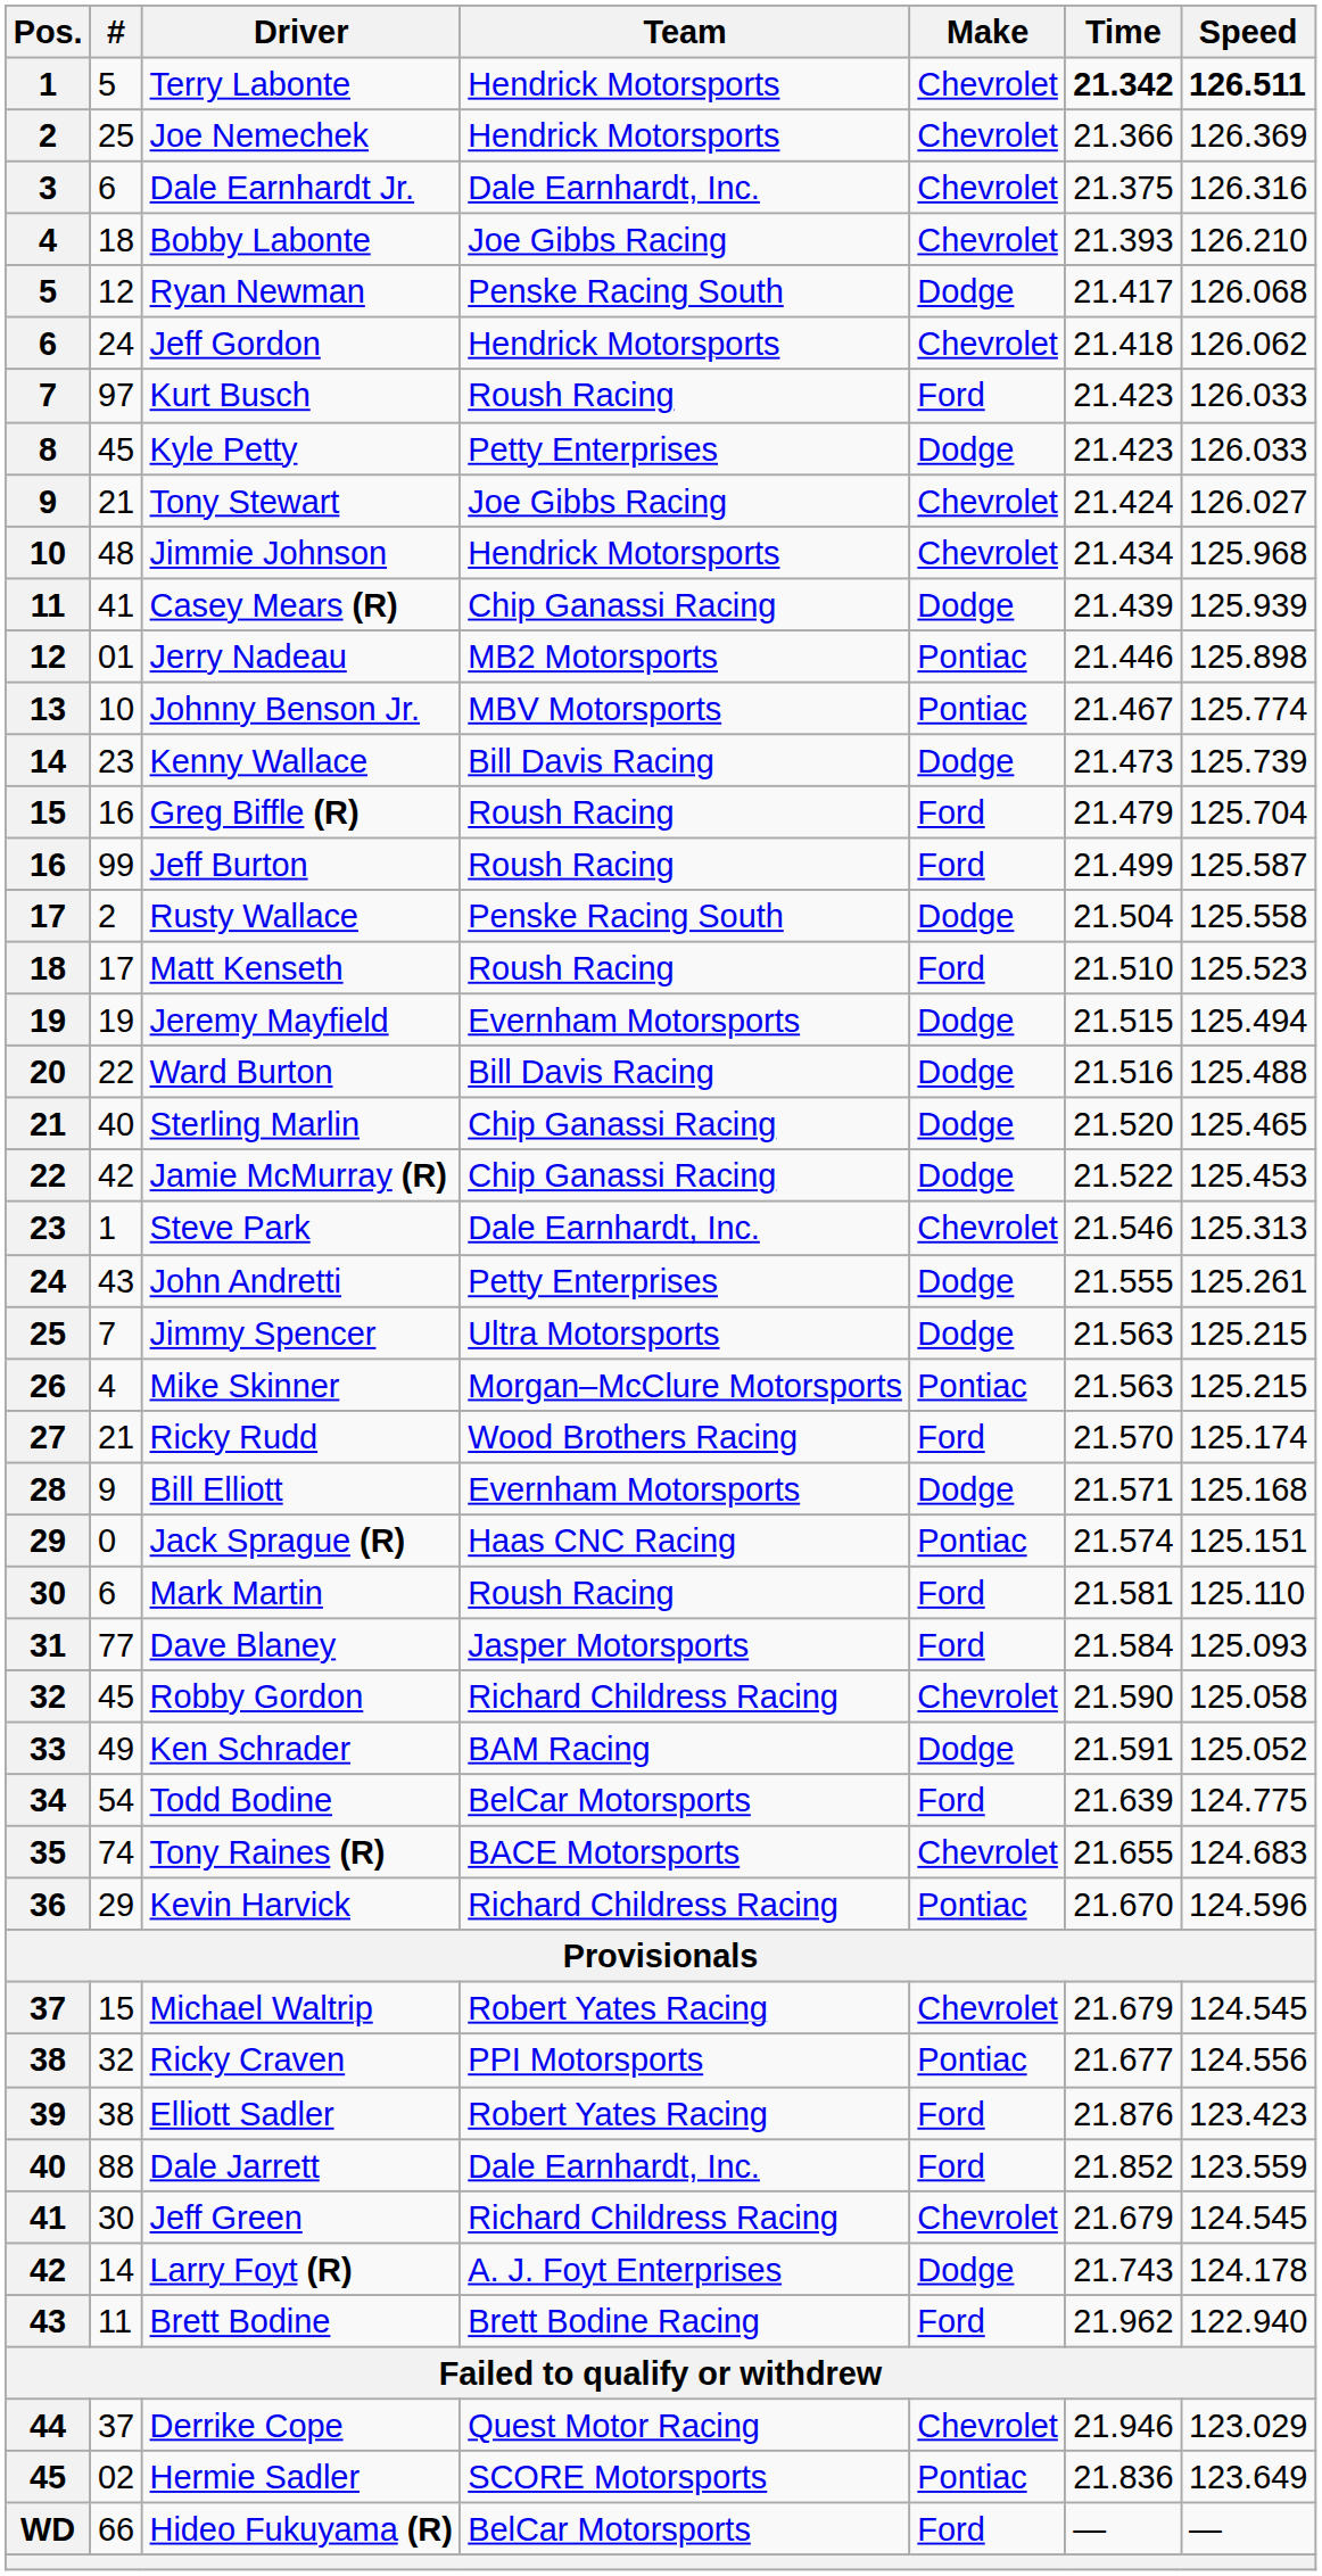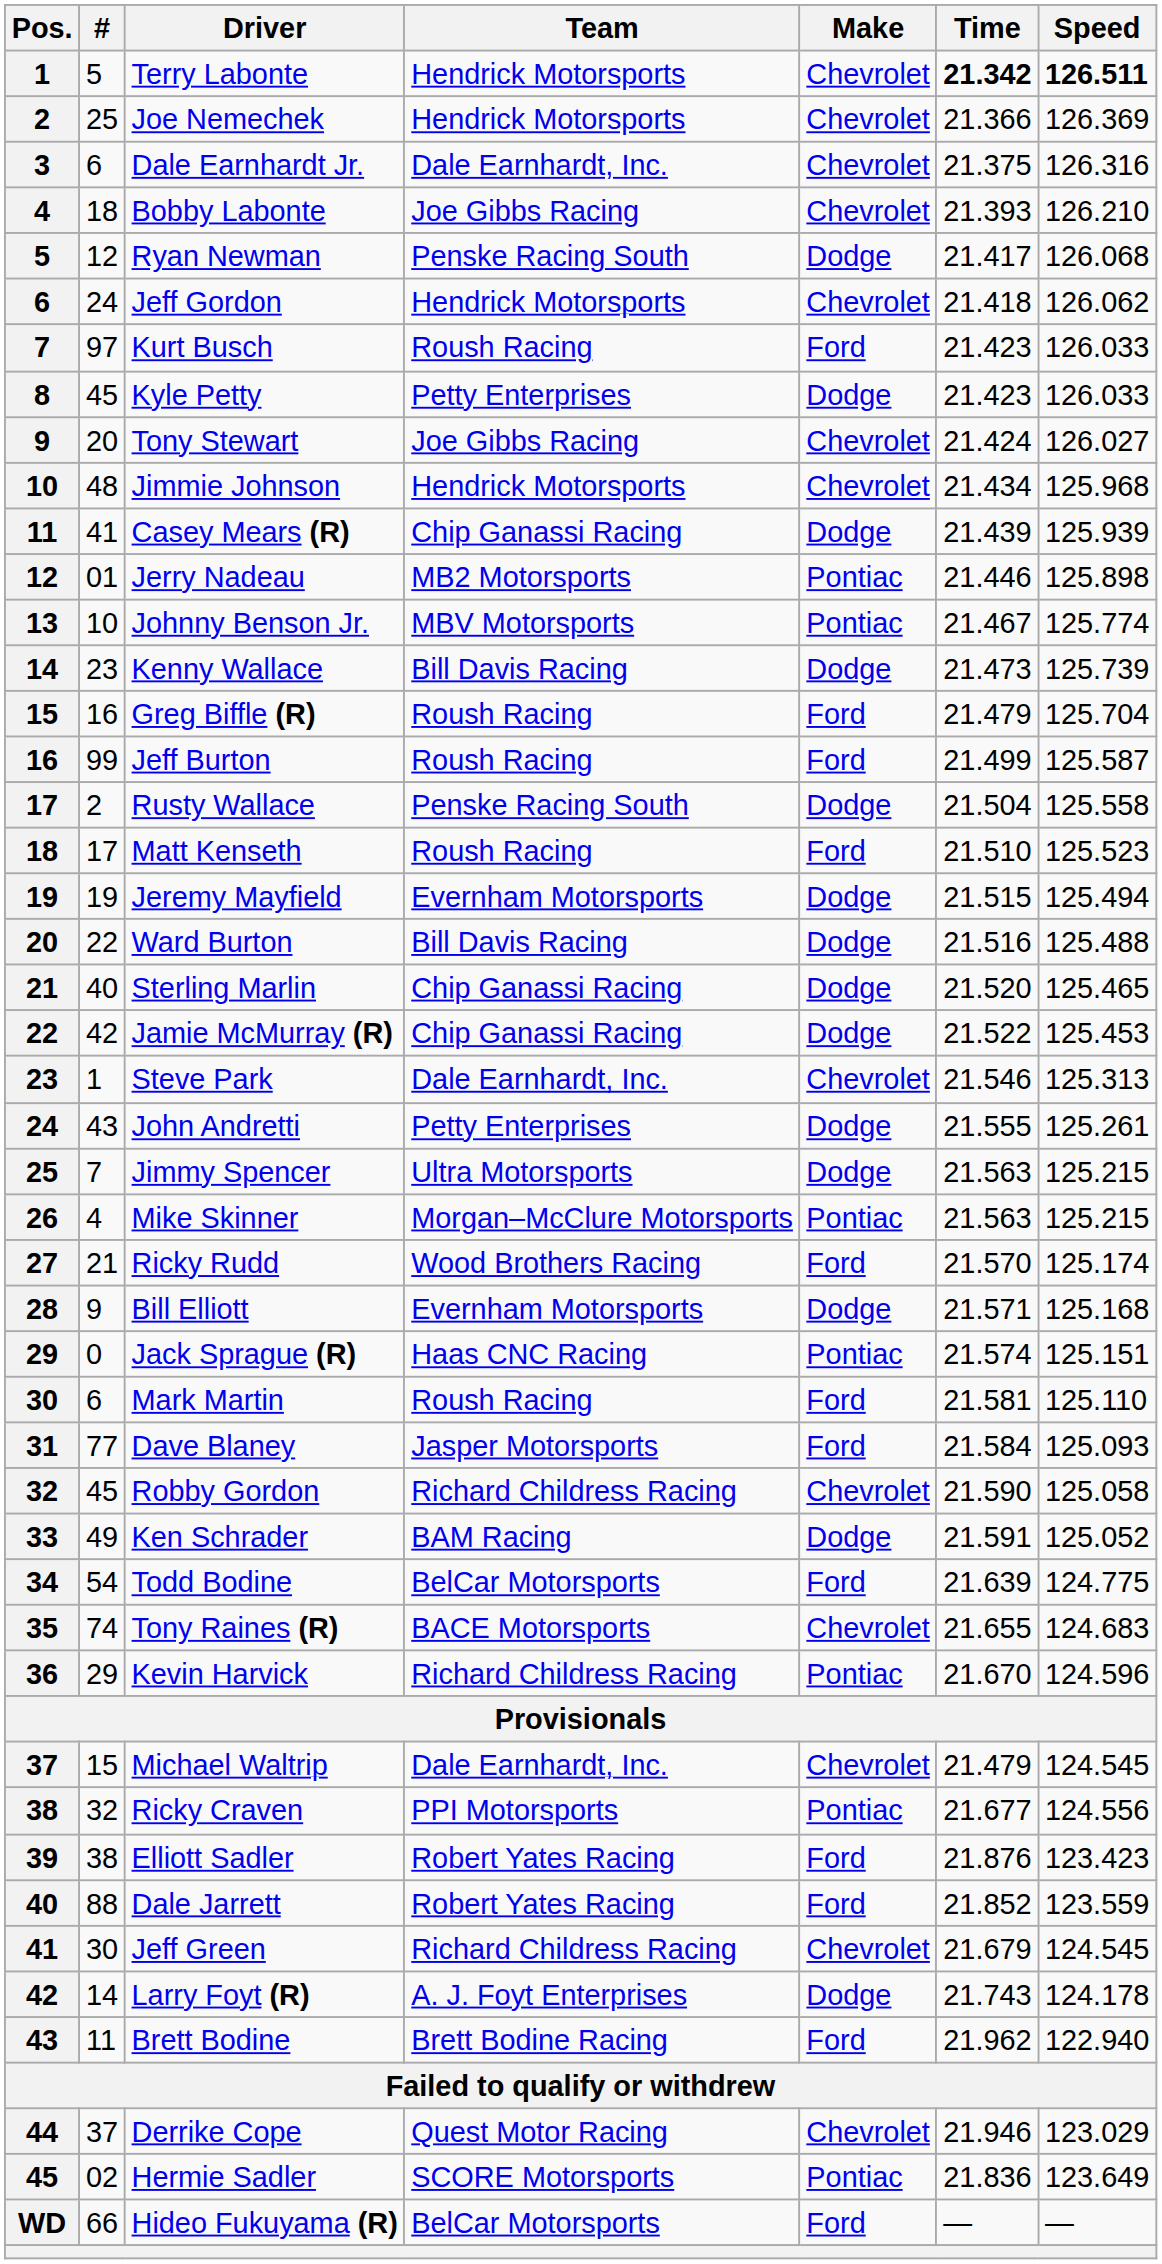 <table class="wikitable" style="font-size:95%">
 <tr>
 <th>Pos.</th>
 <th>#</th>
 <th>Driver</th>
 <th>Team</th>
 <th>Make</th>
 <th>Time</th>
 <th>Speed</th>
 </tr>
 <tr>
 <th>1</th>
 <td>5</td>
 <td><a href='#'>Terry Labonte</a></td>
 <td><a href='#'>Hendrick Motorsports</a></td>
 <td><a href='#'>Chevrolet</a></td>
 <td><strong>21.342</strong></td>
 <td><strong>126.511</strong></td>
 </tr>
 <tr>
 <th>2</th>
 <td>25</td>
 <td><a href='#'>Joe Nemechek</a></td>
 <td><a href='#'>Hendrick Motorsports</a></td>
 <td><a href='#'>Chevrolet</a></td>
 <td>21.366</td>
 <td>126.369</td>
 </tr>
 <tr>
 <th>3</th>
 <td>6</td>
 <td><a href='#'>Dale Earnhardt Jr.</a></td>
 <td><a href='#'>Dale Earnhardt, Inc.</a></td>
 <td><a href='#'>Chevrolet</a></td>
 <td>21.375</td>
 <td>126.316</td>
 </tr>
 <tr>
 <th>4</th>
 <td>18</td>
 <td><a href='#'>Bobby Labonte</a></td>
 <td><a href='#'>Joe Gibbs Racing</a></td>
 <td><a href='#'>Chevrolet</a></td>
 <td>21.393</td>
 <td>126.210</td>
 </tr>
 <tr>
 <th>5</th>
 <td>12</td>
 <td><a href='#'>Ryan Newman</a></td>
 <td><a href='#'>Penske Racing South</a></td>
 <td><a href='#'>Dodge</a></td>
 <td>21.417</td>
 <td>126.068</td>
 </tr>
 <tr>
 <th>6</th>
 <td>24</td>
 <td><a href='#'>Jeff Gordon</a></td>
 <td><a href='#'>Hendrick Motorsports</a></td>
 <td><a href='#'>Chevrolet</a></td>
 <td>21.418</td>
 <td>126.062</td>
 </tr>
 <tr>
 <th>7</th>
 <td>97</td>
 <td><a href='#'>Kurt Busch</a></td>
 <td><a href='#'>Roush Racing</a></td>
 <td><a href='#'>Ford</a></td>
 <td>21.423</td>
 <td>126.033</td>
 </tr>
 <tr>
 <th>8</th>
 <td>45</td>
 <td><a href='#'>Kyle Petty</a></td>
 <td><a href='#'>Petty Enterprises</a></td>
 <td><a href='#'>Dodge</a></td>
 <td>21.423</td>
 <td>126.033</td>
 </tr>
 <tr>
 <th>9</th>
-<td>21</td>
+<td>20</td>
 <td><a href='#'>Tony Stewart</a></td>
 <td><a href='#'>Joe Gibbs Racing</a></td>
 <td><a href='#'>Chevrolet</a></td>
 <td>21.424</td>
 <td>126.027</td>
 </tr>
 <tr>
 <th>10</th>
 <td>48</td>
 <td><a href='#'>Jimmie Johnson</a></td>
 <td><a href='#'>Hendrick Motorsports</a></td>
 <td><a href='#'>Chevrolet</a></td>
 <td>21.434</td>
 <td>125.968</td>
 </tr>
 <tr>
 <th>11</th>
 <td>41</td>
 <td><a href='#'>Casey Mears</a> <strong>(R)</strong></td>
 <td><a href='#'>Chip Ganassi Racing</a></td>
 <td><a href='#'>Dodge</a></td>
 <td>21.439</td>
 <td>125.939</td>
 </tr>
 <tr>
 <th>12</th>
 <td>01</td>
 <td><a href='#'>Jerry Nadeau</a></td>
 <td><a href='#'>MB2 Motorsports</a></td>
 <td><a href='#'>Pontiac</a></td>
 <td>21.446</td>
 <td>125.898</td>
 </tr>
 <tr>
 <th>13</th>
 <td>10</td>
 <td><a href='#'>Johnny Benson Jr.</a></td>
 <td><a href='#'>MBV Motorsports</a></td>
 <td><a href='#'>Pontiac</a></td>
 <td>21.467</td>
 <td>125.774</td>
 </tr>
 <tr>
 <th>14</th>
 <td>23</td>
 <td><a href='#'>Kenny Wallace</a></td>
 <td><a href='#'>Bill Davis Racing</a></td>
 <td><a href='#'>Dodge</a></td>
 <td>21.473</td>
 <td>125.739</td>
 </tr>
 <tr>
 <th>15</th>
 <td>16</td>
 <td><a href='#'>Greg Biffle</a> <strong>(R)</strong></td>
 <td><a href='#'>Roush Racing</a></td>
 <td><a href='#'>Ford</a></td>
 <td>21.479</td>
 <td>125.704</td>
 </tr>
 <tr>
 <th>16</th>
 <td>99</td>
 <td><a href='#'>Jeff Burton</a></td>
 <td><a href='#'>Roush Racing</a></td>
 <td><a href='#'>Ford</a></td>
 <td>21.499</td>
 <td>125.587</td>
 </tr>
 <tr>
 <th>17</th>
 <td>2</td>
 <td><a href='#'>Rusty Wallace</a></td>
 <td><a href='#'>Penske Racing South</a></td>
 <td><a href='#'>Dodge</a></td>
 <td>21.504</td>
 <td>125.558</td>
 </tr>
 <tr>
 <th>18</th>
 <td>17</td>
 <td><a href='#'>Matt Kenseth</a></td>
 <td><a href='#'>Roush Racing</a></td>
 <td><a href='#'>Ford</a></td>
 <td>21.510</td>
 <td>125.523</td>
 </tr>
 <tr>
 <th>19</th>
 <td>19</td>
 <td><a href='#'>Jeremy Mayfield</a></td>
 <td><a href='#'>Evernham Motorsports</a></td>
 <td><a href='#'>Dodge</a></td>
 <td>21.515</td>
 <td>125.494</td>
 </tr>
 <tr>
 <th>20</th>
 <td>22</td>
 <td><a href='#'>Ward Burton</a></td>
 <td><a href='#'>Bill Davis Racing</a></td>
 <td><a href='#'>Dodge</a></td>
 <td>21.516</td>
 <td>125.488</td>
 </tr>
 <tr>
 <th>21</th>
 <td>40</td>
 <td><a href='#'>Sterling Marlin</a></td>
 <td><a href='#'>Chip Ganassi Racing</a></td>
 <td><a href='#'>Dodge</a></td>
 <td>21.520</td>
 <td>125.465</td>
 </tr>
 <tr>
 <th>22</th>
 <td>42</td>
 <td><a href='#'>Jamie McMurray</a> <strong>(R)</strong></td>
 <td><a href='#'>Chip Ganassi Racing</a></td>
 <td><a href='#'>Dodge</a></td>
 <td>21.522</td>
 <td>125.453</td>
 </tr>
 <tr>
 <th>23</th>
 <td>1</td>
 <td><a href='#'>Steve Park</a></td>
 <td><a href='#'>Dale Earnhardt, Inc.</a></td>
 <td><a href='#'>Chevrolet</a></td>
 <td>21.546</td>
 <td>125.313</td>
 </tr>
 <tr>
 <th>24</th>
 <td>43</td>
 <td><a href='#'>John Andretti</a></td>
 <td><a href='#'>Petty Enterprises</a></td>
 <td><a href='#'>Dodge</a></td>
 <td>21.555</td>
 <td>125.261</td>
 </tr>
 <tr>
 <th>25</th>
 <td>7</td>
 <td><a href='#'>Jimmy Spencer</a></td>
 <td><a href='#'>Ultra Motorsports</a></td>
 <td><a href='#'>Dodge</a></td>
 <td>21.563</td>
 <td>125.215</td>
 </tr>
 <tr>
 <th>26</th>
 <td>4</td>
 <td><a href='#'>Mike Skinner</a></td>
 <td><a href='#'>Morgan–McClure Motorsports</a></td>
 <td><a href='#'>Pontiac</a></td>
 <td>21.563</td>
 <td>125.215</td>
 </tr>
 <tr>
 <th>27</th>
 <td>21</td>
 <td><a href='#'>Ricky Rudd</a></td>
 <td><a href='#'>Wood Brothers Racing</a></td>
 <td><a href='#'>Ford</a></td>
 <td>21.570</td>
 <td>125.174</td>
 </tr>
 <tr>
 <th>28</th>
 <td>9</td>
 <td><a href='#'>Bill Elliott</a></td>
 <td><a href='#'>Evernham Motorsports</a></td>
 <td><a href='#'>Dodge</a></td>
 <td>21.571</td>
 <td>125.168</td>
 </tr>
 <tr>
 <th>29</th>
 <td>0</td>
 <td><a href='#'>Jack Sprague</a> <strong>(R)</strong></td>
 <td><a href='#'>Haas CNC Racing</a></td>
 <td><a href='#'>Pontiac</a></td>
 <td>21.574</td>
 <td>125.151</td>
 </tr>
 <tr>
 <th>30</th>
 <td>6</td>
 <td><a href='#'>Mark Martin</a></td>
 <td><a href='#'>Roush Racing</a></td>
 <td><a href='#'>Ford</a></td>
 <td>21.581</td>
 <td>125.110</td>
 </tr>
 <tr>
 <th>31</th>
 <td>77</td>
 <td><a href='#'>Dave Blaney</a></td>
 <td><a href='#'>Jasper Motorsports</a></td>
 <td><a href='#'>Ford</a></td>
 <td>21.584</td>
 <td>125.093</td>
 </tr>
 <tr>
 <th>32</th>
 <td>45</td>
 <td><a href='#'>Robby Gordon</a></td>
 <td><a href='#'>Richard Childress Racing</a></td>
 <td><a href='#'>Chevrolet</a></td>
 <td>21.590</td>
 <td>125.058</td>
 </tr>
 <tr>
 <th>33</th>
 <td>49</td>
 <td><a href='#'>Ken Schrader</a></td>
 <td><a href='#'>BAM Racing</a></td>
 <td><a href='#'>Dodge</a></td>
 <td>21.591</td>
 <td>125.052</td>
 </tr>
 <tr>
 <th>34</th>
 <td>54</td>
 <td><a href='#'>Todd Bodine</a></td>
 <td><a href='#'>BelCar Motorsports</a></td>
 <td><a href='#'>Ford</a></td>
 <td>21.639</td>
 <td>124.775</td>
 </tr>
 <tr>
 <th>35</th>
 <td>74</td>
 <td><a href='#'>Tony Raines</a> <strong>(R)</strong></td>
 <td><a href='#'>BACE Motorsports</a></td>
 <td><a href='#'>Chevrolet</a></td>
 <td>21.655</td>
 <td>124.683</td>
 </tr>
 <tr>
 <th>36</th>
 <td>29</td>
 <td><a href='#'>Kevin Harvick</a></td>
 <td><a href='#'>Richard Childress Racing</a></td>
 <td><a href='#'>Pontiac</a></td>
 <td>21.670</td>
 <td>124.596</td>
 </tr>
 <tr>
 <th colspan="7">Provisionals</th>
 </tr>
 <tr>
 <th>37</th>
 <td>15</td>
 <td><a href='#'>Michael Waltrip</a></td>
-<td><a href='#'>Robert Yates Racing</a></td>
+<td><a href='#'>Dale Earnhardt, Inc.</a></td>
 <td><a href='#'>Chevrolet</a></td>
-<td>21.679</td>
+<td>21.479</td>
 <td>124.545</td>
 </tr>
 <tr>
 <th>38</th>
 <td>32</td>
 <td><a href='#'>Ricky Craven</a></td>
 <td><a href='#'>PPI Motorsports</a></td>
 <td><a href='#'>Pontiac</a></td>
 <td>21.677</td>
 <td>124.556</td>
 </tr>
 <tr>
 <th>39</th>
 <td>38</td>
 <td><a href='#'>Elliott Sadler</a></td>
 <td><a href='#'>Robert Yates Racing</a></td>
 <td><a href='#'>Ford</a></td>
 <td>21.876</td>
 <td>123.423</td>
 </tr>
 <tr>
 <th>40</th>
 <td>88</td>
 <td><a href='#'>Dale Jarrett</a></td>
-<td><a href='#'>Dale Earnhardt, Inc.</a></td>
+<td><a href='#'>Robert Yates Racing</a></td>
 <td><a href='#'>Ford</a></td>
 <td>21.852</td>
 <td>123.559</td>
 </tr>
 <tr>
 <th>41</th>
 <td>30</td>
 <td><a href='#'>Jeff Green</a></td>
 <td><a href='#'>Richard Childress Racing</a></td>
 <td><a href='#'>Chevrolet</a></td>
 <td>21.679</td>
 <td>124.545</td>
 </tr>
 <tr>
 <th>42</th>
 <td>14</td>
 <td><a href='#'>Larry Foyt</a> <strong>(R)</strong></td>
 <td><a href='#'>A. J. Foyt Enterprises</a></td>
 <td><a href='#'>Dodge</a></td>
 <td>21.743</td>
 <td>124.178</td>
 </tr>
 <tr>
 <th>43</th>
 <td>11</td>
 <td><a href='#'>Brett Bodine</a></td>
 <td><a href='#'>Brett Bodine Racing</a></td>
 <td><a href='#'>Ford</a></td>
 <td>21.962</td>
 <td>122.940</td>
 </tr>
 <tr>
 <th colspan="7">Failed to qualify or withdrew</th>
 </tr>
 <tr>
 <th>44</th>
 <td>37</td>
 <td><a href='#'>Derrike Cope</a></td>
 <td><a href='#'>Quest Motor Racing</a></td>
 <td><a href='#'>Chevrolet</a></td>
 <td>21.946</td>
 <td>123.029</td>
 </tr>
 <tr>
 <th>45</th>
 <td>02</td>
 <td><a href='#'>Hermie Sadler</a></td>
 <td><a href='#'>SCORE Motorsports</a></td>
 <td><a href='#'>Pontiac</a></td>
 <td>21.836</td>
 <td>123.649</td>
 </tr>
 <tr>
 <th>WD</th>
 <td>66</td>
 <td><a href='#'>Hideo Fukuyama</a> <strong>(R)</strong></td>
 <td><a href='#'>BelCar Motorsports</a></td>
 <td><a href='#'>Ford</a></td>
 <td>—</td>
 <td>—</td>
 </tr>
 <tr>
 <th colspan="7"></th>
 </tr>
 </table>
